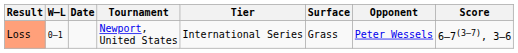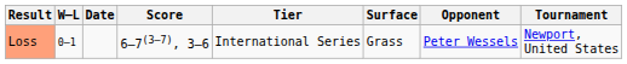 <table class="sortable wikitable">
 <tr>
 <th>Result</th>
 <th class="unsortable">W–L</th>
 <th>Date</th>
-<th>Tournament</th>
+<th class="unsortable">Score</th>
 <th>Tier</th>
 <th>Surface</th>
 <th>Opponent</th>
-<th class="unsortable">Score</th>
+<th>Tournament</th>
 </tr>
 <tr>
 <td style="background:#ffa07a;">Loss</td>
 <td><small>0–1</small></td>
 <td><a href='#'></a></td>
-<td><a href='#'>Newport</a>, <br>United States</td>
+<td>6–7<sup>(3–7)</sup>, 3–6</td>
 <td>International Series</td>
 <td>Grass</td>
 <td> <a href='#'>Peter Wessels</a></td>
-<td>6–7<sup>(3–7)</sup>, 3–6</td>
+<td><a href='#'>Newport</a>, <br>United States</td>
 </tr>
 </table>
